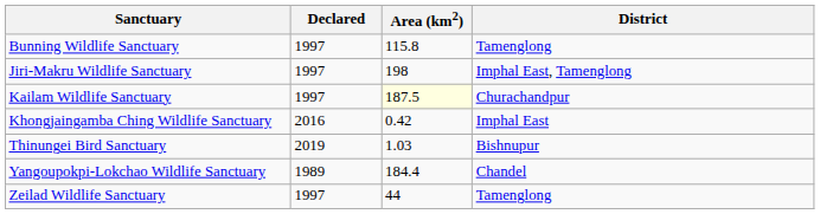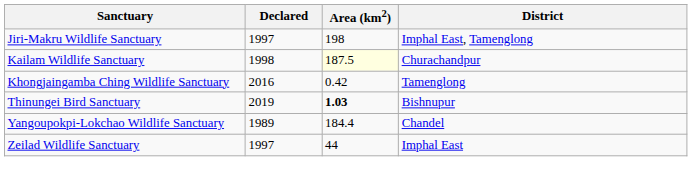 <table class="wikitable sortable defaultcenter col1left col4left" style="font-size: 85%">
 <tr>
 <th scope="col" style="width: 250px;">Sanctuary</th>
 <th scope="col" style="width: 75px;">Declared</th>
 <th scope="col" style="width: 75px;">Area (km<sup>2</sup>)</th>
 <th scope="col" style="width: 300px;">District</th>
-</tr>
-<tr>
-<td><a href='#'>Bunning Wildlife Sanctuary</a></td>
-<td>1997</td>
-<td>115.8</td>
-<td><a href='#'>Tamenglong</a></td>
 </tr>
 <tr>
 <td><a href='#'>Jiri-Makru Wildlife Sanctuary</a></td>
 <td>1997</td>
 <td>198</td>
 <td><a href='#'>Imphal East</a>, <a href='#'>Tamenglong</a></td>
 </tr>
 <tr>
 <td><a href='#'>Kailam Wildlife Sanctuary</a></td>
-<td>1997</td>
+<td>1998</td>
 <td style="background: lightyellow;">187.5</td>
 <td><a href='#'>Churachandpur</a></td>
 </tr>
 <tr>
 <td><a href='#'>Khongjaingamba Ching Wildlife Sanctuary</a></td>
 <td>2016</td>
 <td>0.42</td>
-<td><a href='#'>Imphal East</a></td>
+<td><a href='#'>Tamenglong</a></td>
 </tr>
 <tr>
 <td><a href='#'>Thinungei Bird Sanctuary</a></td>
 <td>2019</td>
-<td>1.03</td>
+<td><strong>1.03</strong></td>
 <td><a href='#'>Bishnupur</a></td>
 </tr>
 <tr>
 <td><a href='#'>Yangoupokpi-Lokchao Wildlife Sanctuary</a></td>
 <td>1989</td>
 <td>184.4</td>
 <td><a href='#'>Chandel</a></td>
 </tr>
 <tr>
 <td><a href='#'>Zeilad Wildlife Sanctuary</a></td>
 <td>1997</td>
 <td>44</td>
-<td><a href='#'>Tamenglong</a></td>
+<td><a href='#'>Imphal East</a></td>
 </tr>
 </table>
